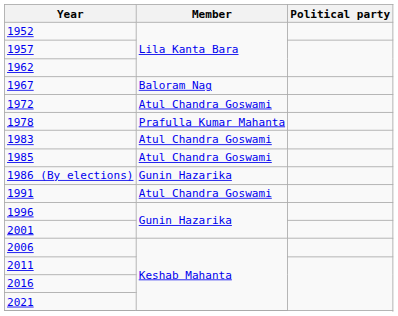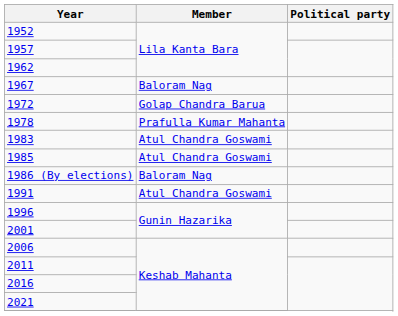 <table class="wikitable sortable">
 <tr>
 <th>Year</th>
 <th>Member</th>
 <th colspan="2">Political party</th>
 </tr>
 <tr>
 <td><a href='#'>1952</a></td>
 <td rowspan=3><a href='#'>Lila Kanta Bara</a></td>
 <td></td>
 </tr>
 <tr>
 <td><a href='#'>1957</a></td>
 </tr>
 <tr>
 <td><a href='#'>1962</a></td>
 </tr>
 <tr>
 <td><a href='#'>1967</a></td>
 <td rowspan=1><a href='#'>Baloram Nag</a></td>
 <td></td>
 </tr>
 <tr>
 <td><a href='#'>1972</a></td>
-<td rowspan=1><a href='#'>Atul Chandra Goswami</a></td>
+<td rowspan=1><a href='#'>Golap Chandra Barua</a></td>
 <td></td>
 </tr>
 <tr>
 <td><a href='#'>1978</a></td>
 <td rowspan=1><a href='#'>Prafulla Kumar Mahanta</a></td>
 <td></td>
 </tr>
 <tr>
 <td><a href='#'>1983</a></td>
 <td rowspan=1><a href='#'>Atul Chandra Goswami</a></td>
 <td></td>
 </tr>
 <tr>
 <td><a href='#'>1985</a></td>
 <td rowspan=1><a href='#'>Atul Chandra Goswami</a></td>
 <td></td>
 </tr>
 <tr>
 <td><a href='#'>1986 (By elections)</a></td>
-<td rowspan=1><a href='#'>Gunin Hazarika</a></td>
+<td rowspan=1><a href='#'>Baloram Nag</a></td>
 <td></td>
 </tr>
 <tr>
 <td><a href='#'>1991</a></td>
 <td rowspan=1><a href='#'>Atul Chandra Goswami</a></td>
 <td></td>
 </tr>
 <tr>
 <td><a href='#'>1996</a></td>
 <td rowspan=2><a href='#'>Gunin Hazarika</a></td>
 <td></td>
 </tr>
 <tr>
 <td><a href='#'>2001</a></td>
 </tr>
 <tr>
 <td><a href='#'>2006</a></td>
 <td rowspan=4><a href='#'>Keshab Mahanta</a></td>
 <td></td>
 </tr>
 <tr>
 <td><a href='#'>2011</a></td>
 </tr>
 <tr>
 <td><a href='#'>2016</a></td>
 </tr>
 <tr>
 <td><a href='#'>2021</a></td>
 </tr>
 <tr>
 </tr>
 </table>
